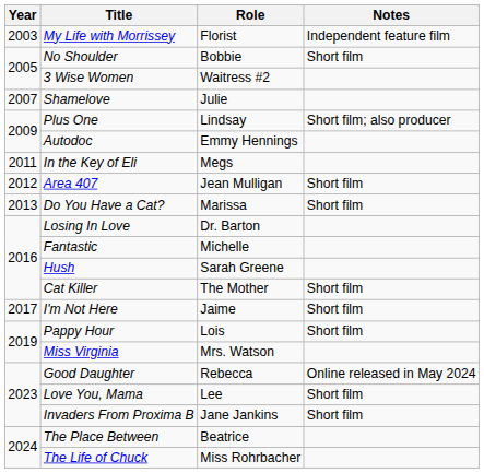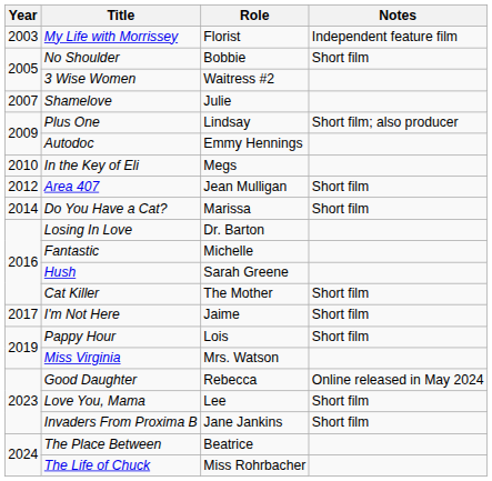 <table class="wikitable sortable">
 <tr>
 <th>Year</th>
 <th>Title</th>
 <th>Role</th>
 <th class="unsortable">Notes</th>
 </tr>
 <tr>
 <td style="text-align: center;">2003</td>
 <td><em><a href='#'>My Life with Morrissey</a></em></td>
 <td>Florist</td>
 <td>Independent feature film</td>
 </tr>
 <tr>
 <td rowspan="2" style="text-align: center;">2005</td>
 <td><em>No Shoulder</em></td>
 <td>Bobbie</td>
 <td>Short film</td>
 </tr>
 <tr>
 <td><em>3 Wise Women</em></td>
 <td>Waitress #2</td>
 <td></td>
 </tr>
 <tr>
 <td style="text-align: center;">2007</td>
 <td><em>Shamelove</em></td>
 <td>Julie</td>
 <td></td>
 </tr>
 <tr>
 <td rowspan="2" style="text-align: center;">2009</td>
 <td><em>Plus One</em></td>
 <td>Lindsay</td>
 <td>Short film; also producer</td>
 </tr>
 <tr>
 <td><em>Autodoc</em></td>
 <td>Emmy Hennings</td>
 <td></td>
 </tr>
 <tr>
-<td style="text-align: center;">2011</td>
+<td style="text-align: center;">2010</td>
 <td><em>In the Key of Eli</em></td>
 <td>Megs</td>
 <td></td>
 </tr>
 <tr>
 <td style="text-align: center;">2012</td>
 <td><em><a href='#'>Area 407</a></em></td>
 <td>Jean Mulligan</td>
 <td>Short film</td>
 </tr>
 <tr>
-<td style="text-align: center;">2013</td>
+<td style="text-align: center;">2014</td>
 <td><em>Do You Have a Cat?</em></td>
 <td>Marissa</td>
 <td>Short film</td>
 </tr>
 <tr>
 <td rowspan="4" style="text-align: center;">2016</td>
 <td><em>Losing In Love</em></td>
 <td>Dr. Barton</td>
 <td></td>
 </tr>
 <tr>
 <td><em>Fantastic</em></td>
 <td>Michelle</td>
 <td></td>
 </tr>
 <tr>
 <td><em><a href='#'>Hush</a></em></td>
 <td>Sarah Greene</td>
 <td></td>
 </tr>
 <tr>
 <td><em>Cat Killer</em></td>
 <td>The Mother</td>
 <td>Short film</td>
 </tr>
 <tr>
 <td style="text-align: center;">2017</td>
 <td><em>I'm Not Here</em></td>
 <td>Jaime</td>
 <td>Short film</td>
 </tr>
 <tr>
 <td rowspan="2" style="text-align: center;">2019</td>
 <td><em>Pappy Hour</em></td>
 <td>Lois</td>
 <td>Short film</td>
 </tr>
 <tr>
 <td><em><a href='#'>Miss Virginia</a></em></td>
 <td>Mrs. Watson</td>
 <td></td>
 </tr>
 <tr>
 <td rowspan="3" style="text-align: center;">2023</td>
 <td><em>Good Daughter</em></td>
 <td>Rebecca</td>
 <td>Online released in May 2024</td>
 </tr>
 <tr>
 <td><em>Love You, Mama</em></td>
 <td>Lee</td>
 <td>Short film</td>
 </tr>
 <tr>
 <td><em>Invaders From Proxima B</em></td>
 <td>Jane Jankins</td>
 <td>Short film</td>
 </tr>
 <tr>
 <td rowspan="2" style="text-align: center;">2024</td>
 <td><em>The Place Between</em></td>
 <td>Beatrice</td>
 <td></td>
 </tr>
 <tr>
 <td><em><a href='#'>The Life of Chuck</a></em></td>
 <td>Miss Rohrbacher</td>
 <td></td>
 </tr>
 </table>
